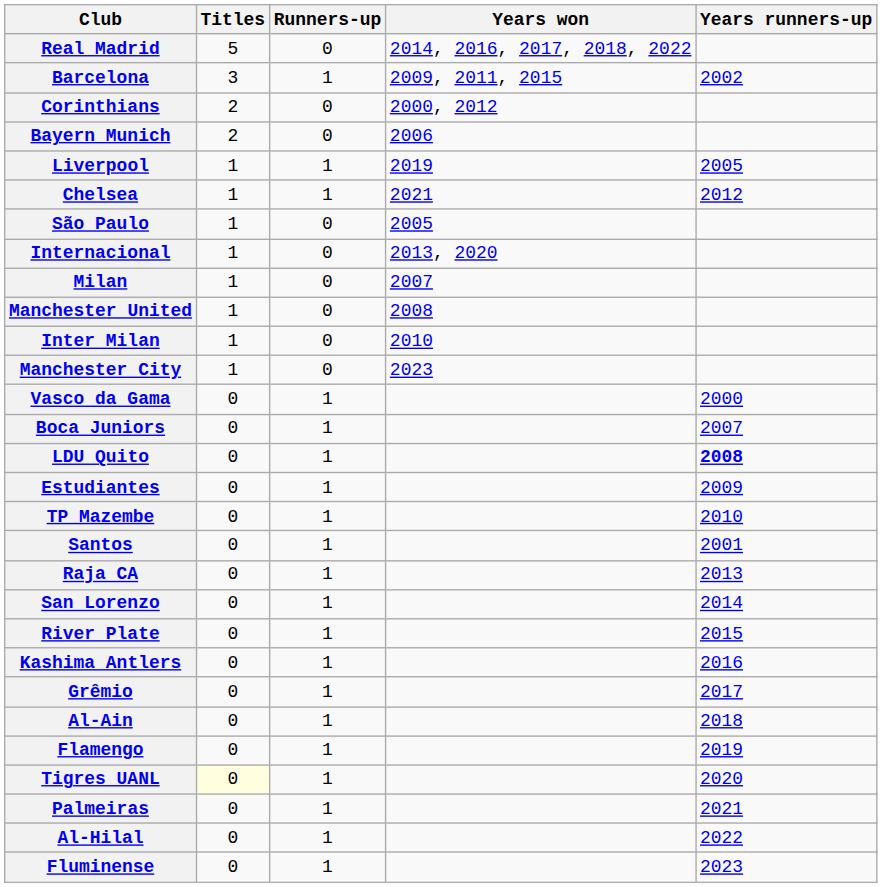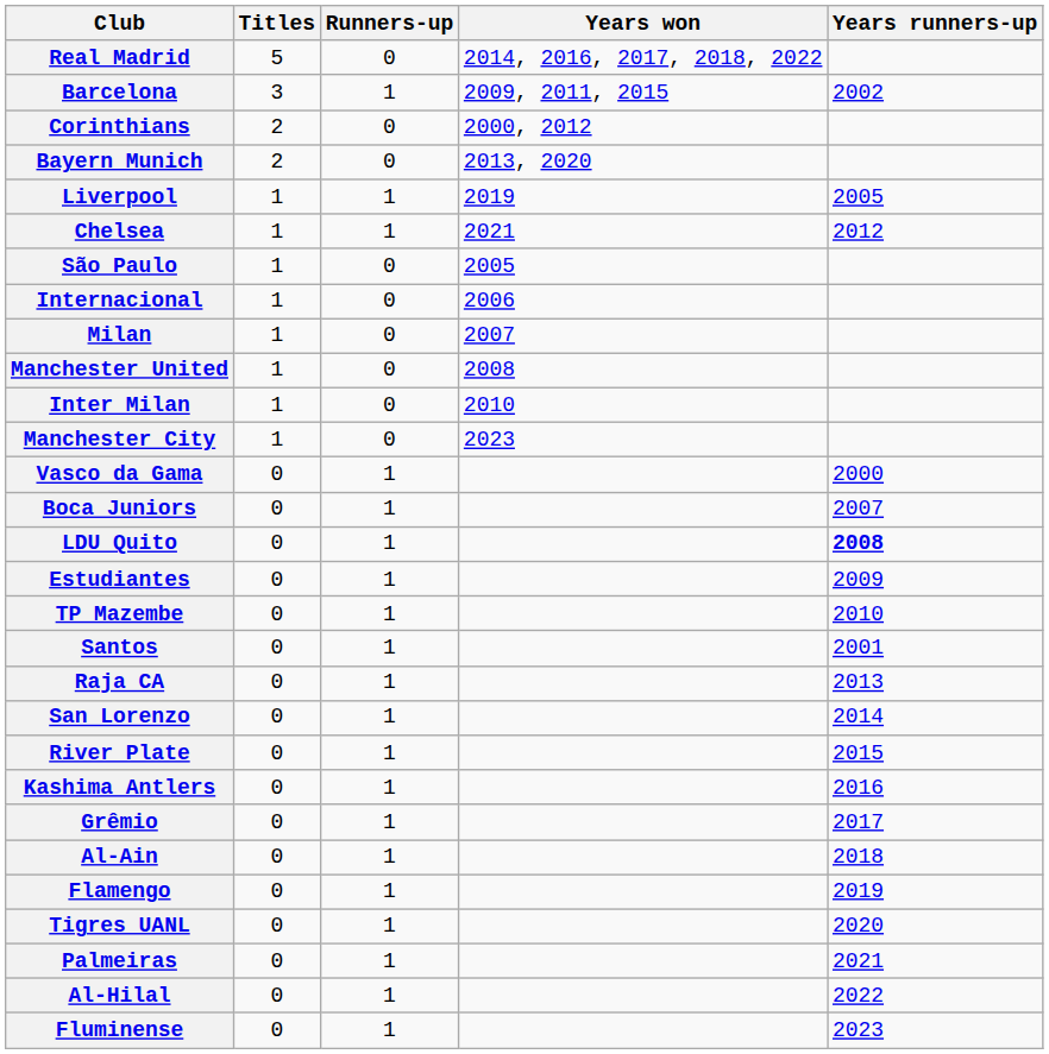 <table class="wikitable plainrowheaders sortable">
 <tr>
 <th scope="col">Club</th>
 <th scope="col">Titles</th>
 <th scope="col">Runners-up</th>
 <th scope="col">Years won</th>
 <th scope="col">Years runners-up</th>
 </tr>
 <tr>
 <th align="left" scope="row"> <a href='#'>Real Madrid</a></th>
 <td align="center">5</td>
 <td align="center">0</td>
 <td><a href='#'>2014</a>, <a href='#'>2016</a>, <a href='#'>2017</a>, <a href='#'>2018</a>, <a href='#'>2022</a></td>
 <td align="center"></td>
 </tr>
 <tr>
 <th align="left" scope="row"> <a href='#'>Barcelona</a></th>
 <td align="center">3</td>
 <td align="center">1</td>
 <td><a href='#'>2009</a>, <a href='#'>2011</a>, <a href='#'>2015</a></td>
 <td><a href='#'>2002</a></td>
 </tr>
 <tr>
 <th align="left" scope="row"> <a href='#'>Corinthians</a></th>
 <td align="center">2</td>
 <td align="center">0</td>
 <td><a href='#'>2000</a>, <a href='#'>2012</a></td>
 <td align="center"></td>
 </tr>
 <tr>
 <th align="left" scope="row"> <a href='#'>Bayern Munich</a></th>
 <td align="center">2</td>
 <td align="center">0</td>
-<td><a href='#'>2006</a></td>
+<td><a href='#'>2013</a>, <a href='#'>2020</a></td>
 <td align="center"></td>
 </tr>
 <tr>
 <th align="left" scope="row"> <a href='#'>Liverpool</a></th>
 <td align="center">1</td>
 <td align="center">1</td>
 <td><a href='#'>2019</a></td>
 <td><a href='#'>2005</a></td>
 </tr>
 <tr>
 <th align="left" scope="row"> <a href='#'>Chelsea</a></th>
 <td align="center">1</td>
 <td align="center">1</td>
 <td><a href='#'>2021</a></td>
 <td><a href='#'>2012</a></td>
 </tr>
 <tr>
 <th align="left" scope="row"> <a href='#'>São Paulo</a></th>
 <td align="center">1</td>
 <td align="center">0</td>
 <td><a href='#'>2005</a></td>
 <td align="center"></td>
 </tr>
 <tr>
 <th align="left" scope="row"> <a href='#'>Internacional</a></th>
 <td align="center">1</td>
 <td align="center">0</td>
-<td><a href='#'>2013</a>, <a href='#'>2020</a></td>
+<td><a href='#'>2006</a></td>
 <td align="center"></td>
 </tr>
 <tr>
 <th align="left" scope="row"> <a href='#'>Milan</a></th>
 <td align="center">1</td>
 <td align="center">0</td>
 <td><a href='#'>2007</a></td>
 <td align="center"></td>
 </tr>
 <tr>
 <th align="left" scope="row"> <a href='#'>Manchester United</a></th>
 <td align="center">1</td>
 <td align="center">0</td>
 <td><a href='#'>2008</a></td>
 <td align="center"></td>
 </tr>
 <tr>
 <th align="left" scope="row"> <a href='#'>Inter Milan</a></th>
 <td align="center">1</td>
 <td align="center">0</td>
 <td><a href='#'>2010</a></td>
 <td align="center"></td>
 </tr>
 <tr>
 <th align="left" scope="row"> <a href='#'>Manchester City</a></th>
 <td align="center">1</td>
 <td align="center">0</td>
 <td><a href='#'>2023</a></td>
 <td align="center"></td>
 </tr>
 <tr>
 <th align="left" scope="row"> <a href='#'>Vasco da Gama</a></th>
 <td align="center">0</td>
 <td align="center">1</td>
 <td align="center"></td>
 <td><a href='#'>2000</a></td>
 </tr>
 <tr>
 <th align="left" scope="row"> <a href='#'>Boca Juniors</a></th>
 <td align="center">0</td>
 <td align="center">1</td>
 <td align="center"></td>
 <td><a href='#'>2007</a></td>
 </tr>
 <tr>
 <th align="left" scope="row"> <a href='#'>LDU Quito</a></th>
 <td align="center">0</td>
 <td align="center">1</td>
 <td align="center"></td>
 <td><strong><a href='#'>2008</a></strong></td>
 </tr>
 <tr>
 <th align="left" scope="row"> <a href='#'>Estudiantes</a></th>
 <td align="center">0</td>
 <td align="center">1</td>
 <td align="center"></td>
 <td><a href='#'>2009</a></td>
 </tr>
 <tr>
 <th align="left" scope="row"> <a href='#'>TP Mazembe</a></th>
 <td align="center">0</td>
 <td align="center">1</td>
 <td align="center"></td>
 <td><a href='#'>2010</a></td>
 </tr>
 <tr>
 <th align="left" scope="row"> <a href='#'>Santos</a></th>
 <td align="center">0</td>
 <td align="center">1</td>
 <td align="center"></td>
 <td><a href='#'>2001</a></td>
 </tr>
 <tr>
 <th align="left" scope="row"> <a href='#'>Raja CA</a></th>
 <td align="center">0</td>
 <td align="center">1</td>
 <td align="center"></td>
 <td><a href='#'>2013</a></td>
 </tr>
 <tr>
 <th align="left" scope="row"> <a href='#'>San Lorenzo</a></th>
 <td align="center">0</td>
 <td align="center">1</td>
 <td align="center"></td>
 <td><a href='#'>2014</a></td>
 </tr>
 <tr>
 <th align="left" scope="row"> <a href='#'>River Plate</a></th>
 <td align="center">0</td>
 <td align="center">1</td>
 <td align="center"></td>
 <td><a href='#'>2015</a></td>
 </tr>
 <tr>
 <th align="left" scope="row"> <a href='#'>Kashima Antlers</a></th>
 <td align="center">0</td>
 <td align="center">1</td>
 <td align="center"></td>
 <td><a href='#'>2016</a></td>
 </tr>
 <tr>
 <th align="left" scope="row"> <a href='#'>Grêmio</a></th>
 <td align="center">0</td>
 <td align="center">1</td>
 <td align="center"></td>
 <td><a href='#'>2017</a></td>
 </tr>
 <tr>
 <th align="left" scope="row"> <a href='#'>Al-Ain</a></th>
 <td align="center">0</td>
 <td align="center">1</td>
 <td align="center"></td>
 <td><a href='#'>2018</a></td>
 </tr>
 <tr>
 <th align="left" scope="row"> <a href='#'>Flamengo</a></th>
 <td align="center">0</td>
 <td align="center">1</td>
 <td align="center"></td>
 <td><a href='#'>2019</a></td>
 </tr>
 <tr>
 <th align="left" scope="row"> <a href='#'>Tigres UANL</a></th>
-<td align="center" style="background: lightyellow;">0</td>
+<td align="center">0</td>
 <td align="center">1</td>
 <td align="center"></td>
 <td><a href='#'>2020</a></td>
 </tr>
 <tr>
 <th align="left" scope="row"> <a href='#'>Palmeiras</a></th>
 <td align="center">0</td>
 <td align="center">1</td>
 <td align="center"></td>
 <td><a href='#'>2021</a></td>
 </tr>
 <tr>
 <th align="left" scope="row"> <a href='#'>Al-Hilal</a></th>
 <td align="center">0</td>
 <td align="center">1</td>
 <td align="center"></td>
 <td><a href='#'>2022</a></td>
 </tr>
 <tr>
 <th align="left" scope="row"> <a href='#'>Fluminense</a></th>
 <td align="center">0</td>
 <td align="center">1</td>
 <td align="center"></td>
 <td><a href='#'>2023</a></td>
 </tr>
 </table>
